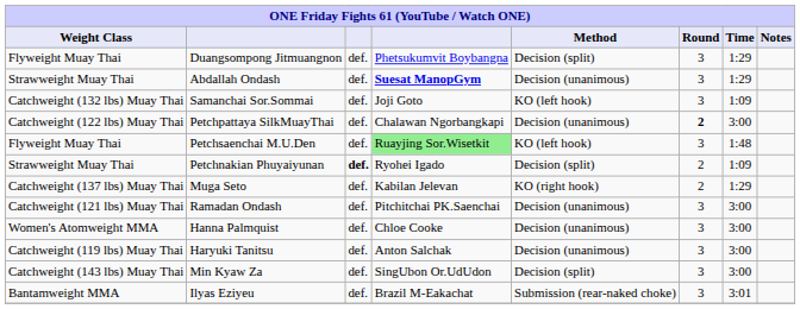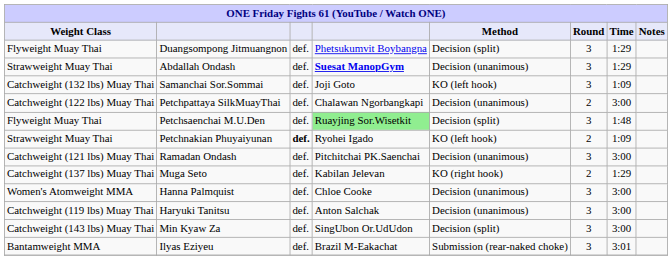 <table class="wikitable" style="font-size: 80%;">
 <tr>
 <th colspan="8" style="background-color: #ccf; color: #000080; text-align: center;"><strong>ONE Friday Fights 61 (YouTube / Watch ONE)</strong></th>
 </tr>
 <tr>
 <th colspan="1" style="background-color: #E6E8FA; color: #000000; text-align: center;">Weight Class</th>
 <th colspan="1" style="background-color: #E6E8FA; color: #000000; text-align: center;"></th>
 <th colspan="1" style="background-color: #E6E8FA; color: #000000; text-align: center;"></th>
 <th colspan="1" style="background-color: #E6E8FA; color: #000000; text-align: center;"></th>
 <th colspan="1" style="background-color: #E6E8FA; color: #000000; text-align: center;">Method</th>
 <th colspan="1" style="background-color: #E6E8FA; color: #000000; text-align: center;">Round</th>
 <th colspan="1" style="background-color: #E6E8FA; color: #000000; text-align: center;">Time</th>
 <th colspan="1" style="background-color: #E6E8FA; color: #000000; text-align: center;">Notes</th>
 </tr>
 <tr>
 <td>Flyweight Muay Thai</td>
 <td> Duangsompong Jitmuangnon</td>
 <td>def.</td>
 <td> <a href='#'>Phetsukumvit Boybangna</a></td>
 <td>Decision (split)</td>
 <td align=center>3</td>
 <td align=center>1:29</td>
 <td></td>
 </tr>
 <tr>
 <td>Strawweight Muay Thai</td>
 <td> Abdallah Ondash</td>
 <td>def.</td>
 <td><strong> <a href='#'>Suesat ManopGym</a></strong></td>
 <td>Decision (unanimous)</td>
 <td align=center>3</td>
 <td align=center>1:29</td>
 <td></td>
 </tr>
 <tr>
 <td>Catchweight (132 lbs) Muay Thai</td>
 <td> Samanchai Sor.Sommai</td>
 <td>def.</td>
 <td> Joji Goto</td>
 <td>KO (left hook)</td>
 <td align=center>3</td>
 <td align=center>1:09</td>
 <td></td>
 </tr>
 <tr>
 <td>Catchweight (122 lbs) Muay Thai</td>
 <td> Petchpattaya SilkMuayThai</td>
 <td>def.</td>
 <td> Chalawan Ngorbangkapi</td>
 <td>Decision (unanimous)</td>
-<td align=center><strong>2</strong></td>
+<td align=center>2</td>
 <td align=center>3:00</td>
 <td></td>
 </tr>
 <tr>
 <td>Flyweight Muay Thai</td>
 <td> Petchsaenchai M.U.Den</td>
 <td>def.</td>
 <td style="background: lightgreen;"> Ruayjing Sor.Wisetkit</td>
-<td>KO (left hook)</td>
+<td>Decision (split)</td>
 <td align=center>3</td>
 <td align=center>1:48</td>
 <td></td>
 </tr>
 <tr>
 <td>Strawweight Muay Thai</td>
 <td> Petchnakian Phuyaiyunan</td>
 <td><strong>def.</strong></td>
 <td> Ryohei Igado</td>
-<td>Decision (split)</td>
+<td>KO (left hook)</td>
 <td align=center>2</td>
 <td align=center>1:09</td>
+<td></td>
+</tr>
+<tr>
+<td>Catchweight (121 lbs) Muay Thai</td>
+<td> Ramadan Ondash</td>
+<td>def.</td>
+<td> Pitchitchai PK.Saenchai</td>
+<td>Decision (unanimous)</td>
+<td align=center>3</td>
+<td align=center>3:00</td>
 <td></td>
 </tr>
 <tr>
 <td>Catchweight (137 lbs) Muay Thai</td>
 <td> Muga Seto</td>
 <td>def.</td>
 <td> Kabilan Jelevan</td>
 <td>KO (right hook)</td>
 <td align=center>2</td>
 <td align=center>1:29</td>
-<td></td>
-</tr>
-<tr>
-<td>Catchweight (121 lbs) Muay Thai</td>
-<td> Ramadan Ondash</td>
-<td>def.</td>
-<td> Pitchitchai PK.Saenchai</td>
-<td>Decision (unanimous)</td>
-<td align=center>3</td>
-<td align=center>3:00</td>
 <td></td>
 </tr>
 <tr>
 <td>Women's Atomweight MMA</td>
 <td> Hanna Palmquist</td>
 <td>def.</td>
 <td> Chloe Cooke</td>
 <td>Decision (unanimous)</td>
 <td align=center>3</td>
 <td align=center>3:00</td>
 <td></td>
 </tr>
 <tr>
 <td>Catchweight (119 lbs) Muay Thai</td>
 <td> Haryuki Tanitsu</td>
 <td>def.</td>
 <td> Anton Salchak</td>
 <td>Decision (unanimous)</td>
 <td align=center>3</td>
 <td align=center>3:00</td>
 <td></td>
 </tr>
 <tr>
 <td>Catchweight (143 lbs) Muay Thai</td>
 <td> Min Kyaw Za</td>
 <td>def.</td>
 <td> SingUbon Or.UdUdon</td>
 <td>Decision (split)</td>
 <td align=center>3</td>
 <td align=center>3:00</td>
 <td></td>
 </tr>
 <tr>
 <td>Bantamweight MMA</td>
 <td> Ilyas Eziyeu</td>
 <td>def.</td>
 <td> Brazil M-Eakachat</td>
 <td>Submission (rear-naked choke)</td>
 <td align=center>3</td>
 <td align=center>3:01</td>
 <td></td>
 </tr>
 <tr>
 </tr>
 </table>
